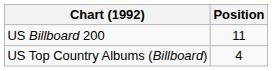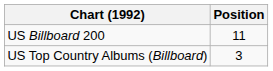 <table class="wikitable sortable">
 <tr>
 <th>Chart (1992)</th>
 <th>Position</th>
 </tr>
 <tr>
 <td>US <em>Billboard</em> 200</td>
 <td align="center">11</td>
 </tr>
 <tr>
 <td>US Top Country Albums (<em>Billboard</em>)</td>
-<td align="center">4</td>
+<td align="center">3</td>
 </tr>
 </table>
